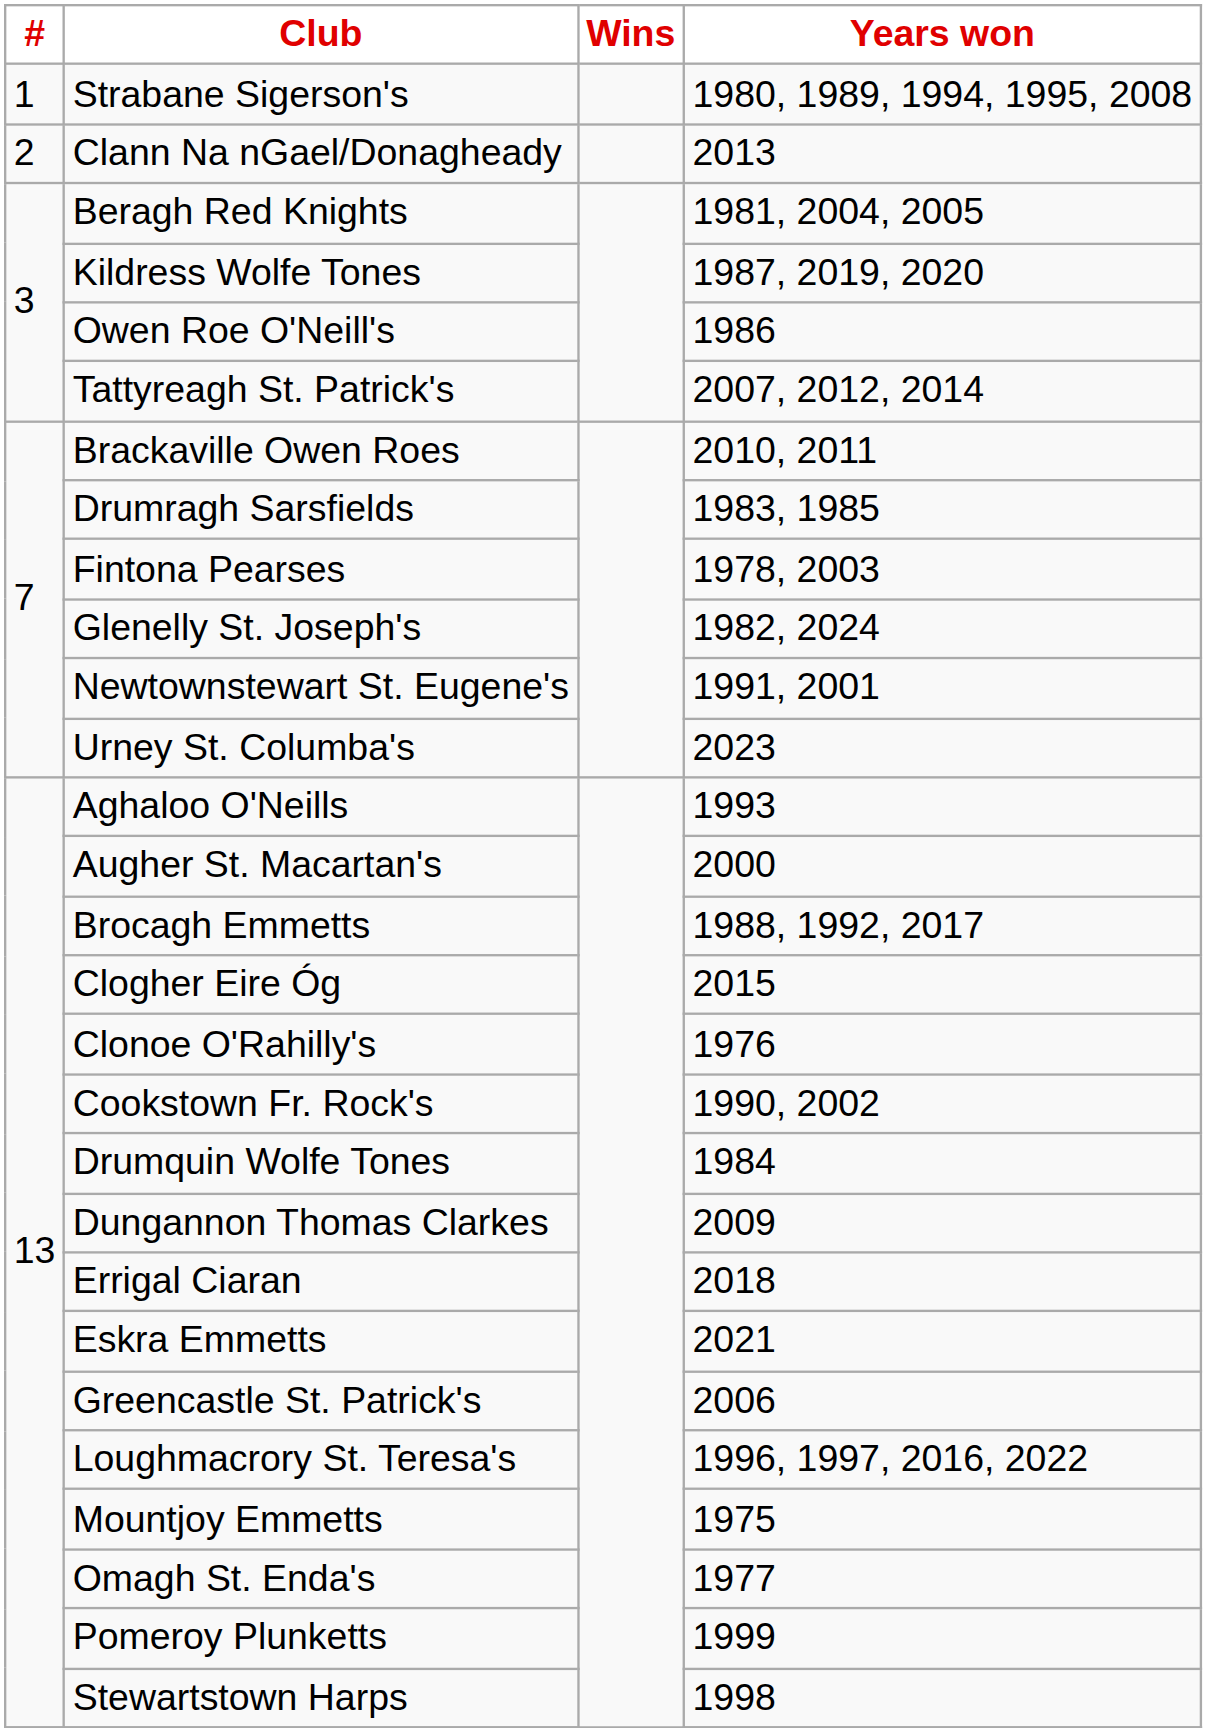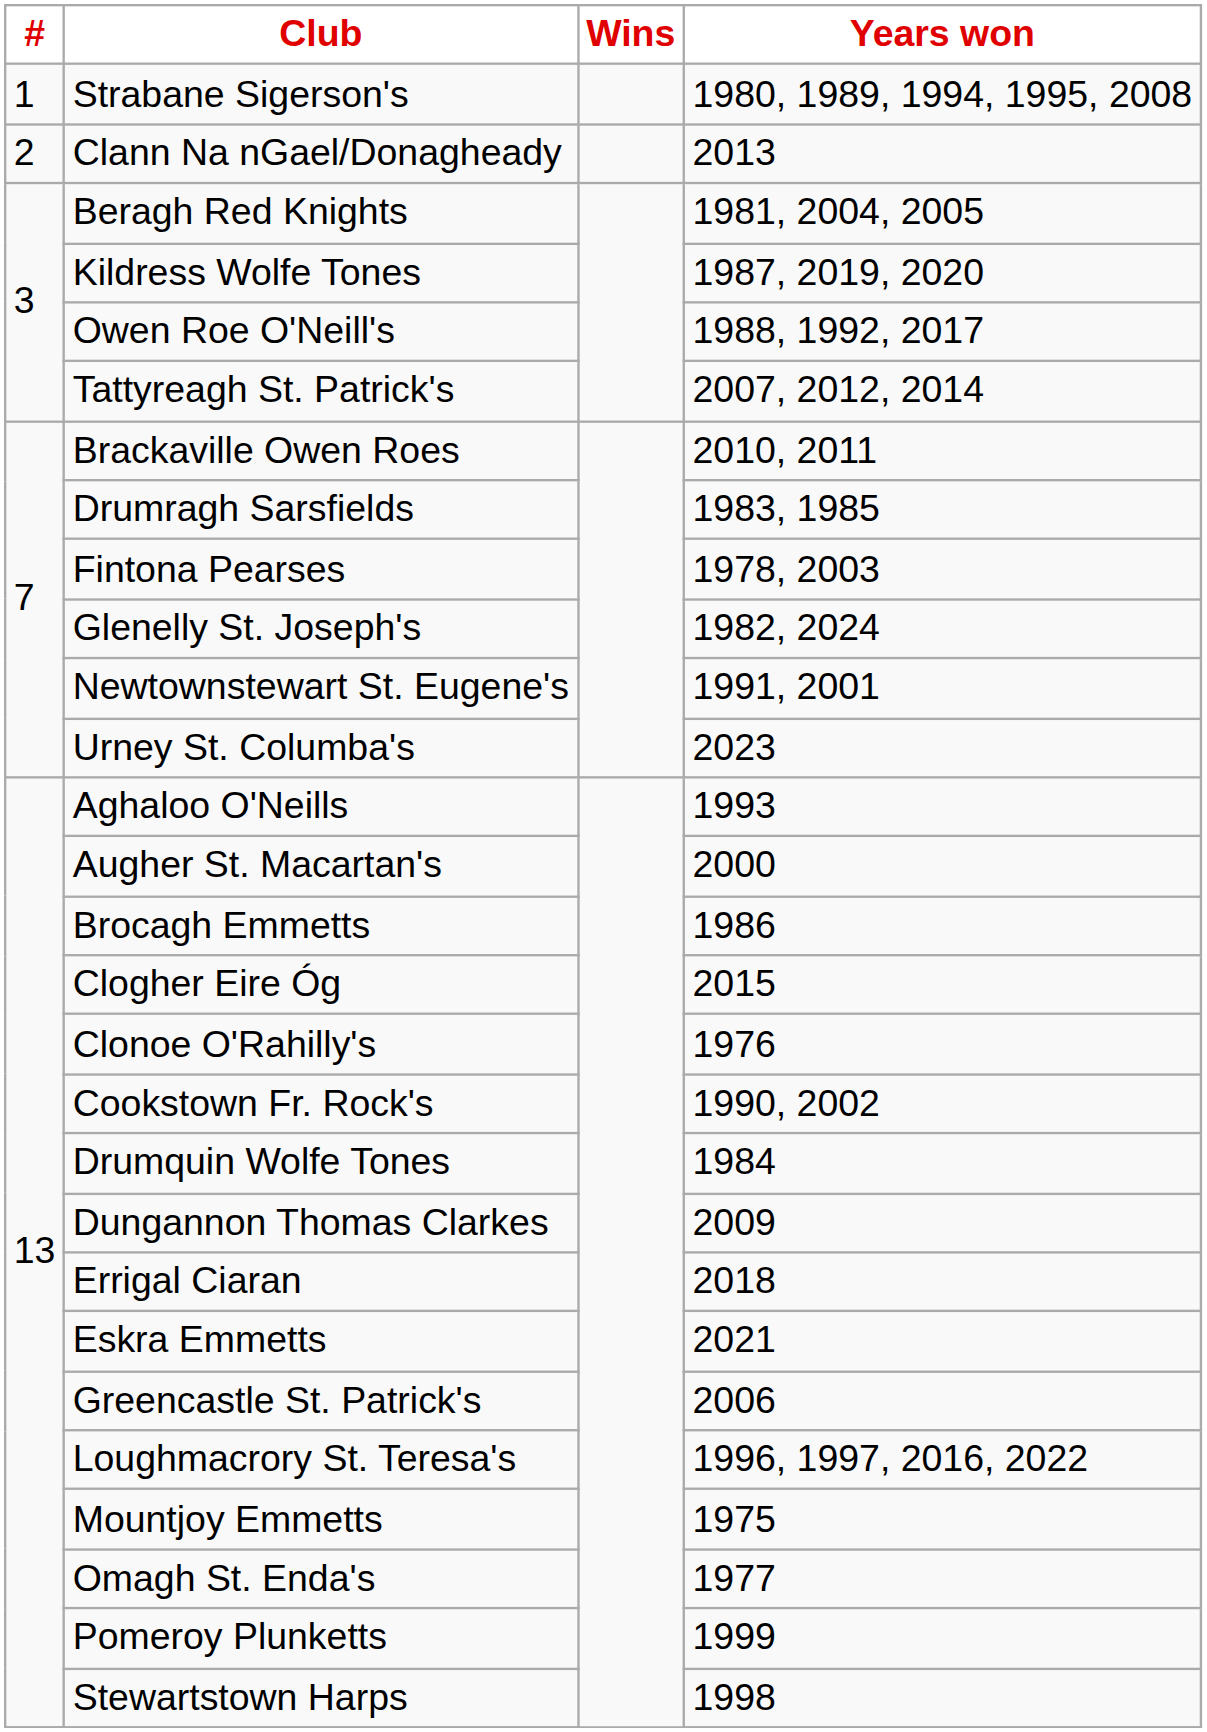 <table class="wikitable">
 <tr>
 <th style="background:white;color:#E00000">#</th>
 <th style="background:white;color:#E00000">Club</th>
 <th style="background:white;color:#E00000">Wins</th>
 <th style="background:white;color:#E00000">Years won</th>
 </tr>
 <tr>
 <td>1</td>
 <td>Strabane Sigerson's</td>
 <td></td>
 <td>1980, 1989, 1994, 1995, 2008</td>
 </tr>
 <tr>
 <td>2</td>
 <td>Clann Na nGael/Donagheady</td>
 <td></td>
 <td>2013</td>
 </tr>
 <tr>
 <td rowspan=4>3</td>
 <td>Beragh Red Knights</td>
 <td rowspan=4></td>
 <td>1981, 2004, 2005</td>
 </tr>
 <tr>
 <td>Kildress Wolfe Tones</td>
 <td>1987, 2019, 2020</td>
 </tr>
 <tr>
 <td>Owen Roe O'Neill's</td>
-<td>1986</td>
+<td>1988, 1992, 2017</td>
 </tr>
 <tr>
 <td>Tattyreagh St. Patrick's</td>
 <td>2007, 2012, 2014</td>
 </tr>
 <tr>
 <td rowspan=6>7</td>
 <td>Brackaville Owen Roes</td>
 <td rowspan=6></td>
 <td>2010, 2011</td>
 </tr>
 <tr>
 <td>Drumragh Sarsfields</td>
 <td>1983, 1985</td>
 </tr>
 <tr>
 <td>Fintona Pearses</td>
 <td>1978, 2003</td>
 </tr>
 <tr>
 <td>Glenelly St. Joseph's</td>
 <td>1982, 2024</td>
 </tr>
 <tr>
 <td>Newtownstewart St. Eugene's</td>
 <td>1991, 2001</td>
 </tr>
 <tr>
 <td>Urney St. Columba's</td>
 <td>2023</td>
 </tr>
 <tr>
 <td rowspan=16>13</td>
 <td>Aghaloo O'Neills</td>
 <td rowspan=18></td>
 <td>1993</td>
 </tr>
 <tr>
 <td>Augher St. Macartan's</td>
 <td>2000</td>
 </tr>
 <tr>
 <td>Brocagh Emmetts</td>
-<td>1988, 1992, 2017</td>
+<td>1986</td>
 </tr>
 <tr>
 <td>Clogher Eire Óg</td>
 <td>2015</td>
 </tr>
 <tr>
 <td>Clonoe O'Rahilly's</td>
 <td>1976</td>
 </tr>
 <tr>
 <td>Cookstown Fr. Rock's</td>
 <td>1990, 2002</td>
 </tr>
 <tr>
 <td>Drumquin Wolfe Tones</td>
 <td>1984</td>
 </tr>
 <tr>
 <td>Dungannon Thomas Clarkes</td>
 <td>2009</td>
 </tr>
 <tr>
 <td>Errigal Ciaran</td>
 <td>2018</td>
 </tr>
 <tr>
 <td>Eskra Emmetts</td>
 <td>2021</td>
 </tr>
 <tr>
 <td>Greencastle St. Patrick's</td>
 <td>2006</td>
 </tr>
 <tr>
 <td>Loughmacrory St. Teresa's</td>
 <td>1996, 1997, 2016, 2022</td>
 </tr>
 <tr>
 <td>Mountjoy Emmetts</td>
 <td>1975</td>
 </tr>
 <tr>
 <td>Omagh St. Enda's</td>
 <td>1977</td>
 </tr>
 <tr>
 <td>Pomeroy Plunketts</td>
 <td>1999</td>
 </tr>
 <tr>
 <td>Stewartstown Harps</td>
 <td>1998</td>
 </tr>
 <tr>
 </tr>
 </table>
